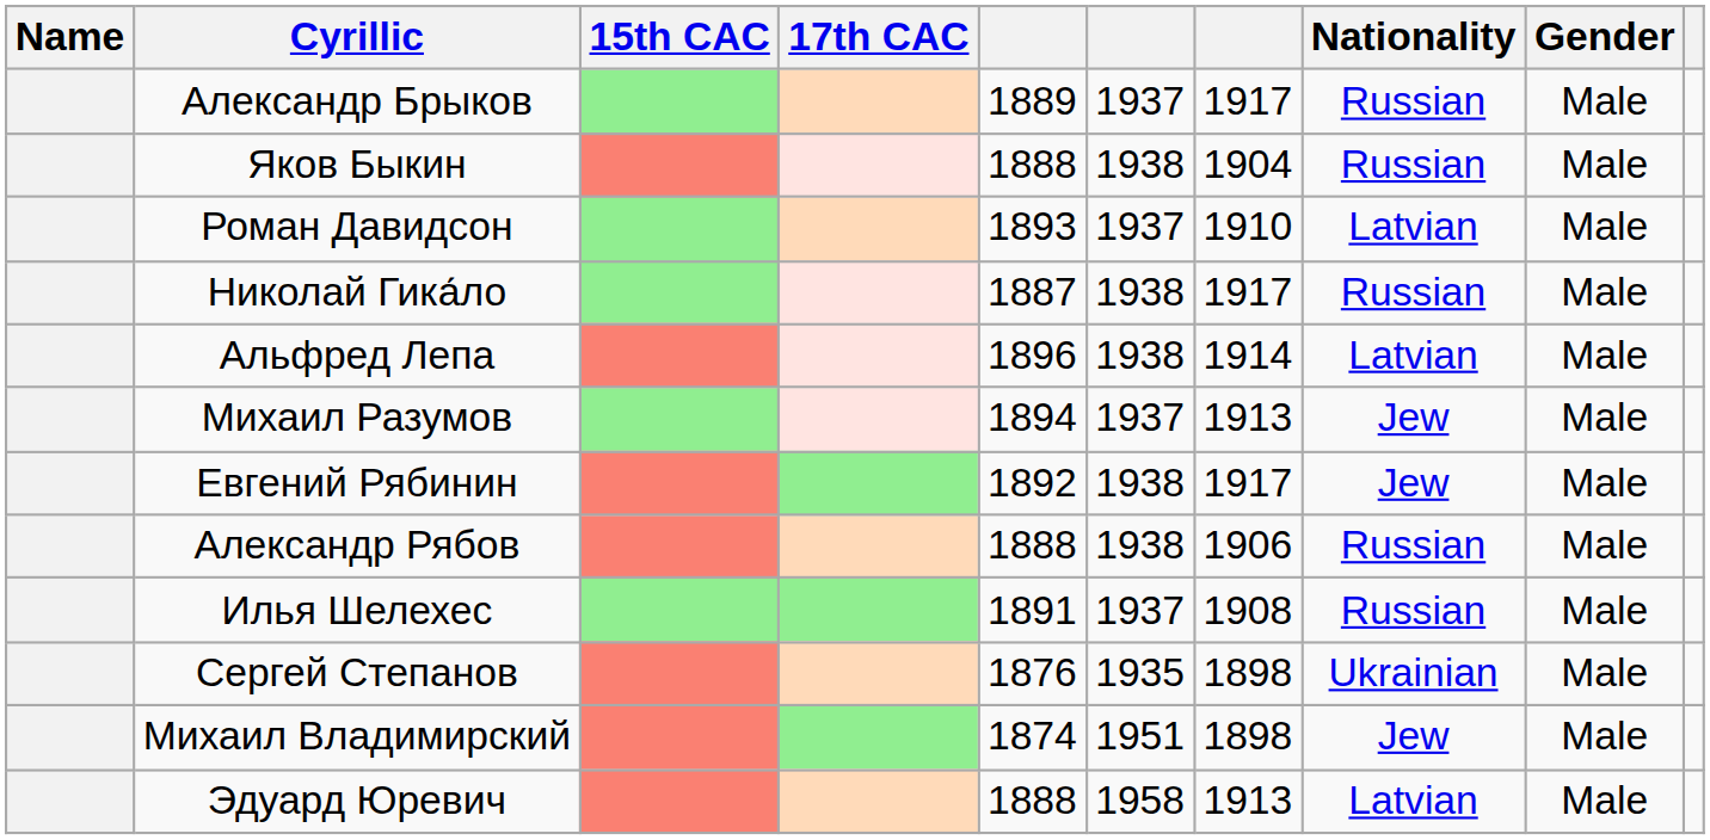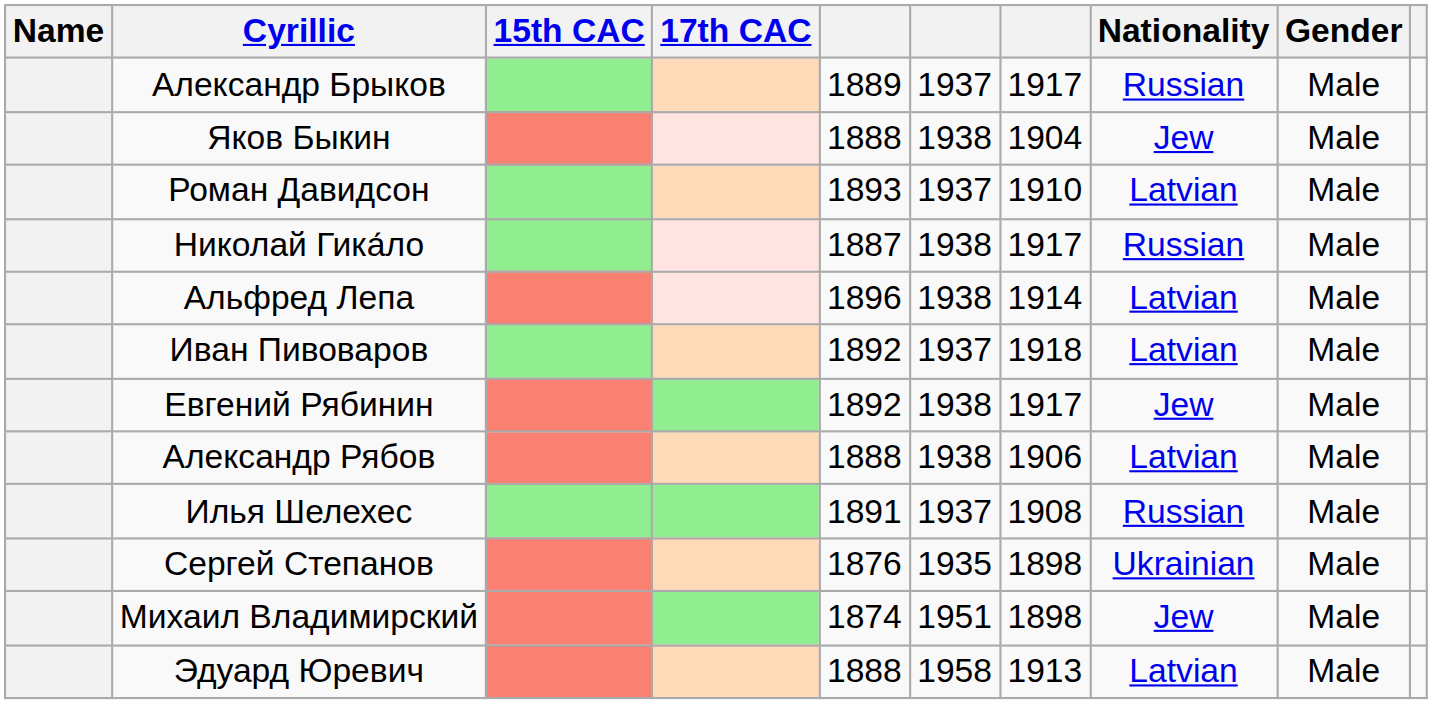 <table class="wikitable sortable" style=text-align:center>
 <tr>
 <th scope="col">Name</th>
 <th scope="col" class="unsortable"><a href='#'>Cyrillic</a></th>
 <th scope="col"><a href='#'>15th CAC</a></th>
 <th scope="col"><a href='#'>17th CAC</a></th>
 <th scope="col"></th>
 <th scope="col"></th>
 <th scope="col"></th>
 <th scope="col">Nationality</th>
 <th scope="col">Gender</th>
 <th scope="col" class="unsortable"></th>
 </tr>
 <tr>
 <th align="center" scope="row" style="font-weight:normal;"></th>
 <td>Александр Брыков</td>
 <td bgcolor = LightGreen></td>
 <td bgcolor = PeachPuff></td>
 <td>1889</td>
 <td>1937</td>
 <td>1917</td>
 <td><a href='#'>Russian</a></td>
 <td>Male</td>
 <td></td>
 </tr>
 <tr>
 <th align="center" scope="row" style="font-weight:normal;"></th>
 <td>Яков Быкин</td>
 <td bgcolor = Salmon></td>
 <td bgcolor = MistyRose></td>
 <td>1888</td>
 <td>1938</td>
 <td>1904</td>
-<td><a href='#'>Russian</a></td>
+<td><a href='#'>Jew</a></td>
 <td>Male</td>
 <td></td>
 </tr>
 <tr>
 <th align="center" scope="row" style="font-weight:normal;"></th>
 <td>Роман Давидсон</td>
 <td bgcolor = LightGreen></td>
 <td bgcolor = PeachPuff></td>
 <td>1893</td>
 <td>1937</td>
 <td>1910</td>
 <td><a href='#'>Latvian</a></td>
 <td>Male</td>
 <td></td>
 </tr>
 <tr>
 <th align="center" scope="row" style="font-weight:normal;"></th>
 <td>Николай Гика́ло</td>
 <td bgcolor = LightGreen></td>
 <td bgcolor = MistyRose></td>
 <td>1887</td>
 <td>1938</td>
 <td>1917</td>
 <td><a href='#'>Russian</a></td>
 <td>Male</td>
 <td></td>
 </tr>
 <tr>
 <th align="center" scope="row" style="font-weight:normal;"></th>
 <td>Альфред Лепа</td>
 <td bgcolor = Salmon></td>
 <td bgcolor = MistyRose></td>
 <td>1896</td>
 <td>1938</td>
 <td>1914</td>
 <td><a href='#'>Latvian</a></td>
 <td>Male</td>
 <td></td>
 </tr>
 <tr>
 <th align="center" scope="row" style="font-weight:normal;"></th>
-<td>Михаил Разумов</td>
+<td>Иван Пивоваров</td>
 <td bgcolor = LightGreen></td>
-<td bgcolor = MistyRose></td>
-<td>1894</td>
+<td bgcolor = PeachPuff></td>
+<td>1892</td>
 <td>1937</td>
-<td>1913</td>
-<td><a href='#'>Jew</a></td>
+<td>1918</td>
+<td><a href='#'>Latvian</a></td>
 <td>Male</td>
 <td></td>
 </tr>
 <tr>
 <th align="center" scope="row" style="font-weight:normal;"></th>
 <td>Евгений Рябинин</td>
 <td bgcolor = Salmon></td>
 <td bgcolor = LightGreen></td>
 <td>1892</td>
 <td>1938</td>
 <td>1917</td>
 <td><a href='#'>Jew</a></td>
 <td>Male</td>
 <td></td>
 </tr>
 <tr>
 <th align="center" scope="row" style="font-weight:normal;"></th>
 <td>Александр Рябов</td>
 <td bgcolor = Salmon></td>
 <td bgcolor = PeachPuff></td>
 <td>1888</td>
 <td>1938</td>
 <td>1906</td>
-<td><a href='#'>Russian</a></td>
+<td><a href='#'>Latvian</a></td>
 <td>Male</td>
 <td></td>
 </tr>
 <tr>
 <th align="center" scope="row" style="font-weight:normal;"></th>
 <td>Илья Шелехес</td>
 <td bgcolor = LightGreen></td>
 <td bgcolor = LightGreen></td>
 <td>1891</td>
 <td>1937</td>
 <td>1908</td>
 <td><a href='#'>Russian</a></td>
 <td>Male</td>
 <td></td>
 </tr>
 <tr>
 <th align="center" scope="row" style="font-weight:normal;"></th>
 <td>Сергей Степанов</td>
 <td bgcolor = Salmon></td>
 <td bgcolor = PeachPuff></td>
 <td>1876</td>
 <td>1935</td>
 <td>1898</td>
 <td><a href='#'>Ukrainian</a></td>
 <td>Male</td>
 <td></td>
 </tr>
 <tr>
 <th align="center" scope="row" style="font-weight:normal;"></th>
 <td>Михаил Владимирский</td>
 <td bgcolor = Salmon></td>
 <td bgcolor = LightGreen></td>
 <td>1874</td>
 <td>1951</td>
 <td>1898</td>
 <td><a href='#'>Jew</a></td>
 <td>Male</td>
 <td></td>
 </tr>
 <tr>
 <th align="center" scope="row" style="font-weight:normal;"></th>
 <td>Эдуард Юревич</td>
 <td bgcolor = Salmon></td>
 <td bgcolor = PeachPuff></td>
 <td>1888</td>
 <td>1958</td>
 <td>1913</td>
 <td><a href='#'>Latvian</a></td>
 <td>Male</td>
 <td></td>
 </tr>
 </table>
